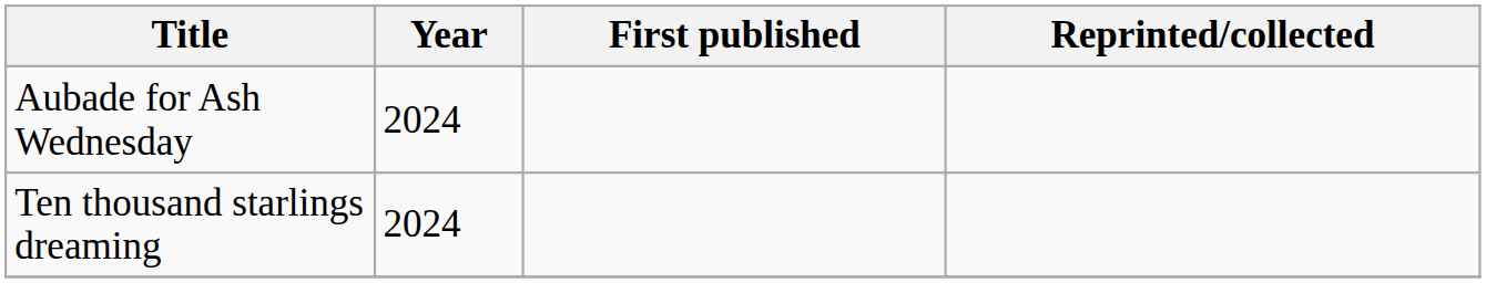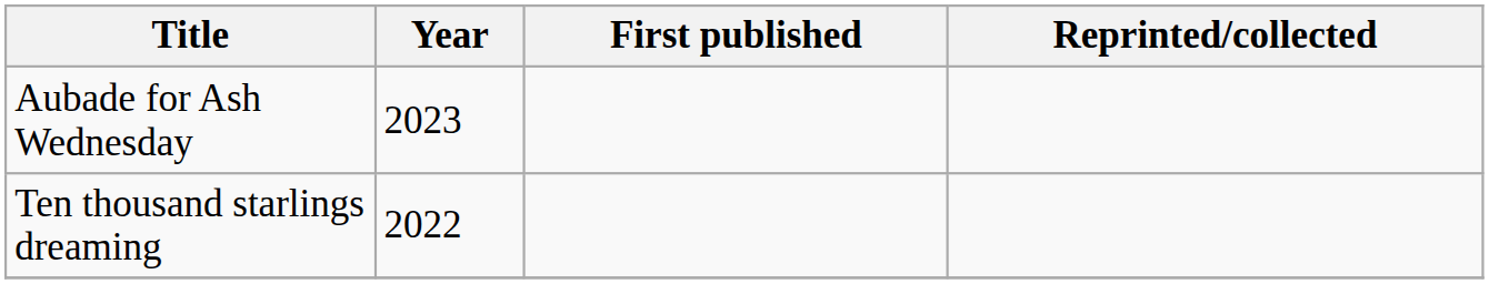 <table class='wikitable sortable'>
 <tr>
 <th width=25%>Title</th>
 <th>Year</th>
 <th>First published</th>
 <th>Reprinted/collected</th>
 </tr>
 <tr>
 <td>Aubade for Ash Wednesday</td>
-<td>2024</td>
+<td>2023</td>
 <td></td>
 <td></td>
 </tr>
 <tr>
 <td>Ten thousand starlings dreaming</td>
-<td>2024</td>
+<td>2022</td>
 <td></td>
 <td></td>
 </tr>
 <tr>
 </tr>
 </table>
